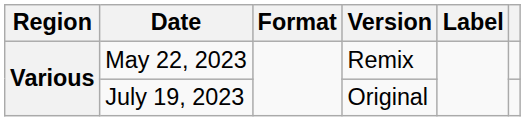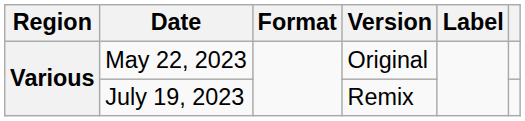 <table class="wikitable plainrowheaders">
 <tr>
 <th scope="col">Region</th>
 <th scope="col">Date</th>
 <th scope="col">Format</th>
 <th scope="col">Version</th>
 <th scope="col">Label</th>
 <th scope="col"></th>
 </tr>
 <tr>
 <th rowspan="3" scope="row">Various</th>
 <td>May 22, 2023</td>
 <td rowspan="2"></td>
-<td>Remix</td>
+<td>Original</td>
 <td rowspan="2"></td>
 <td align="center"></td>
 </tr>
 <tr>
 <td>July 19, 2023</td>
-<td>Original</td>
+<td>Remix</td>
 <td align="center"></td>
 </tr>
 </table>
